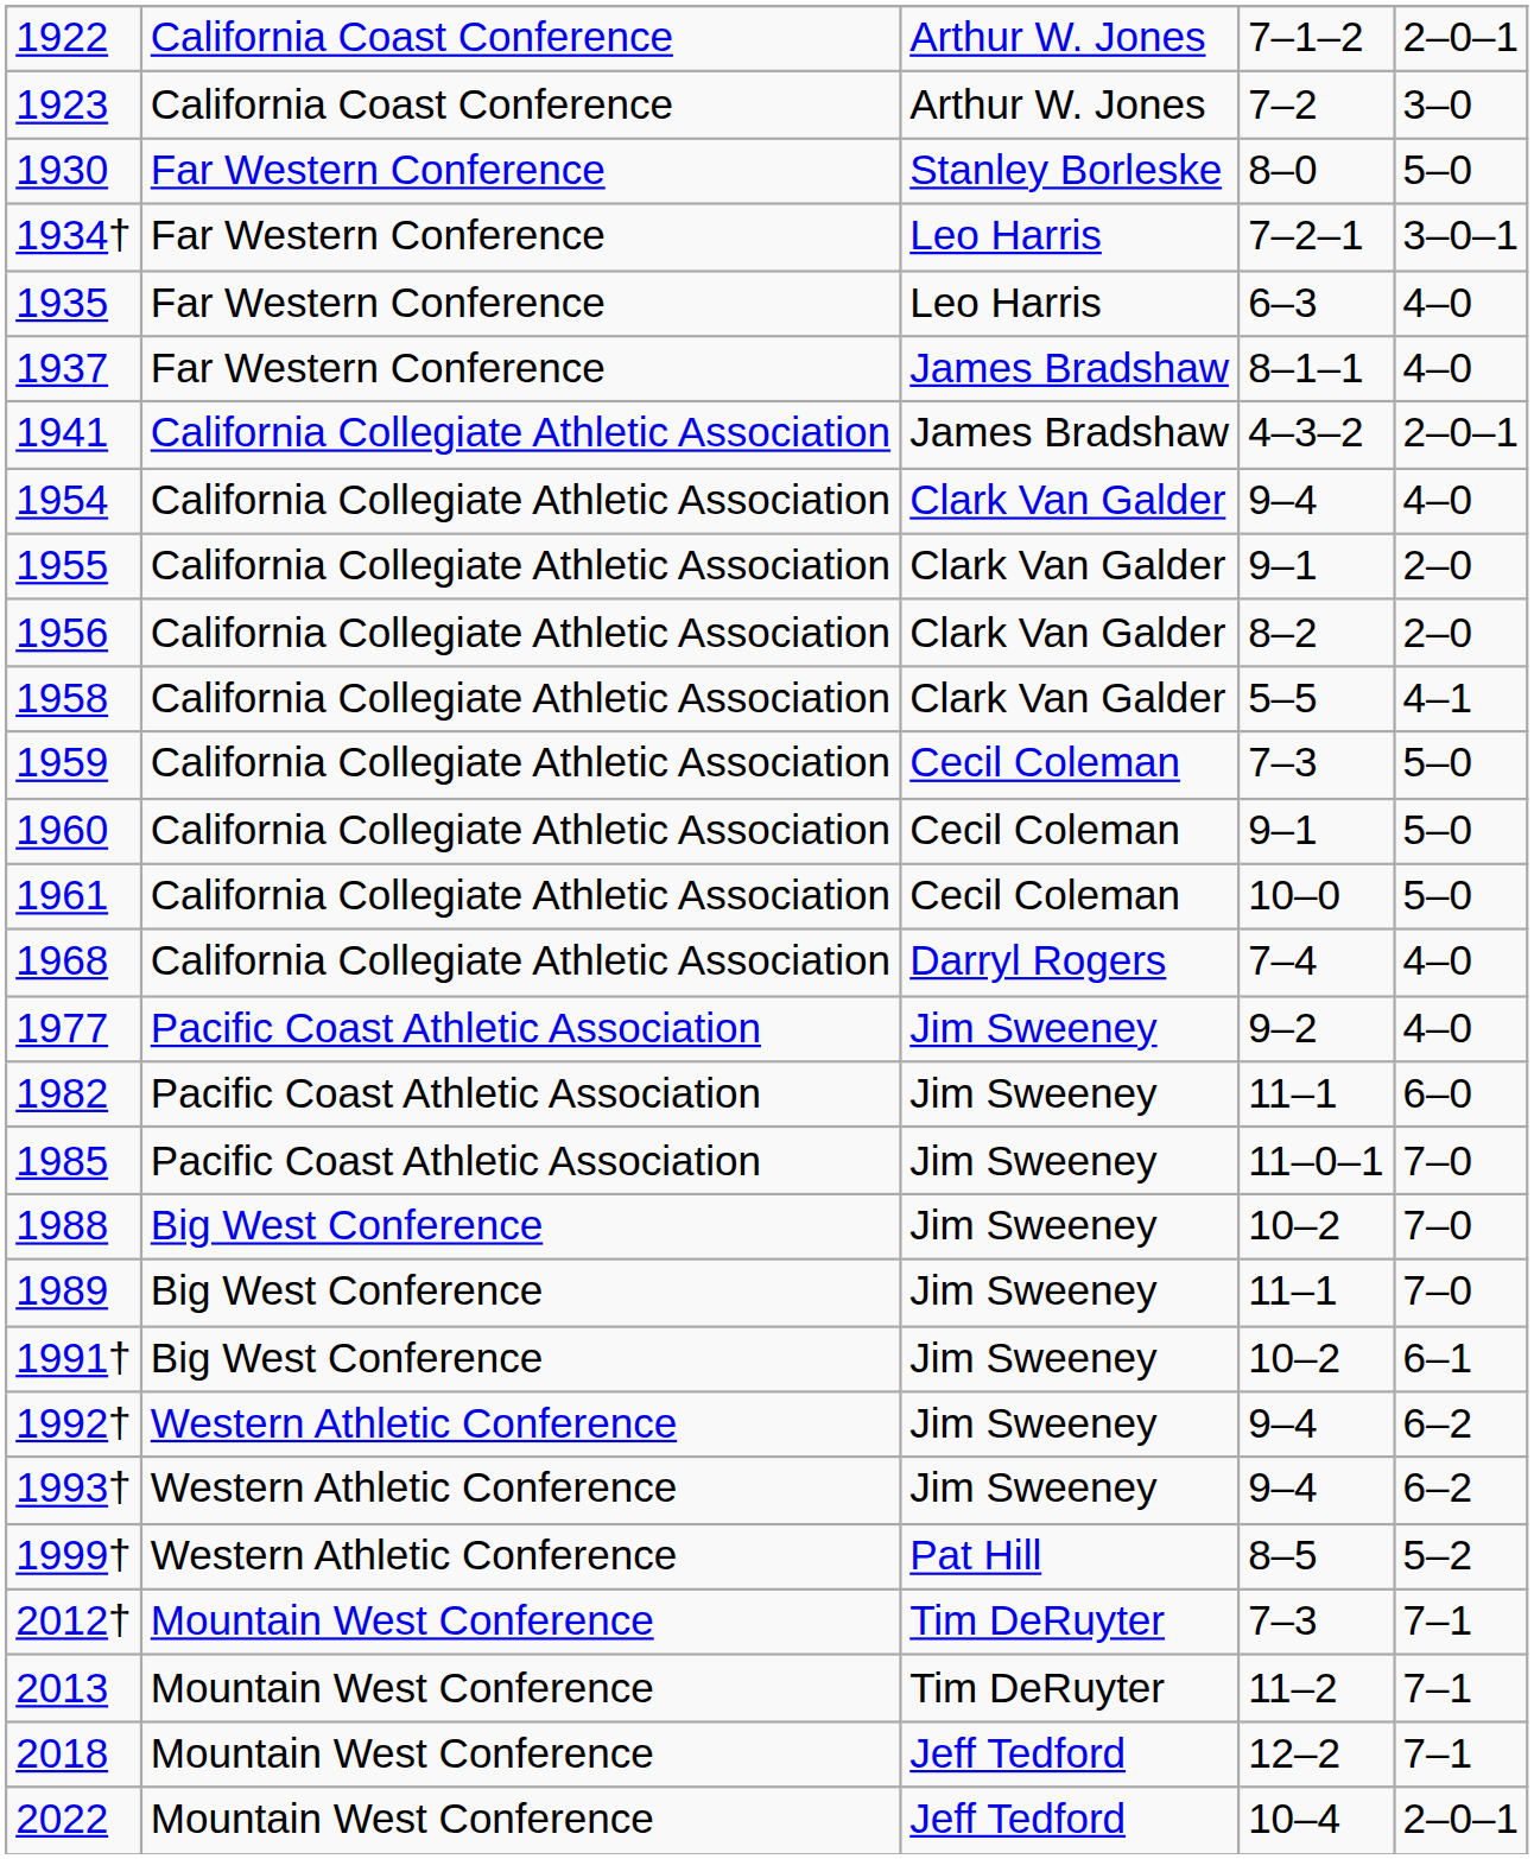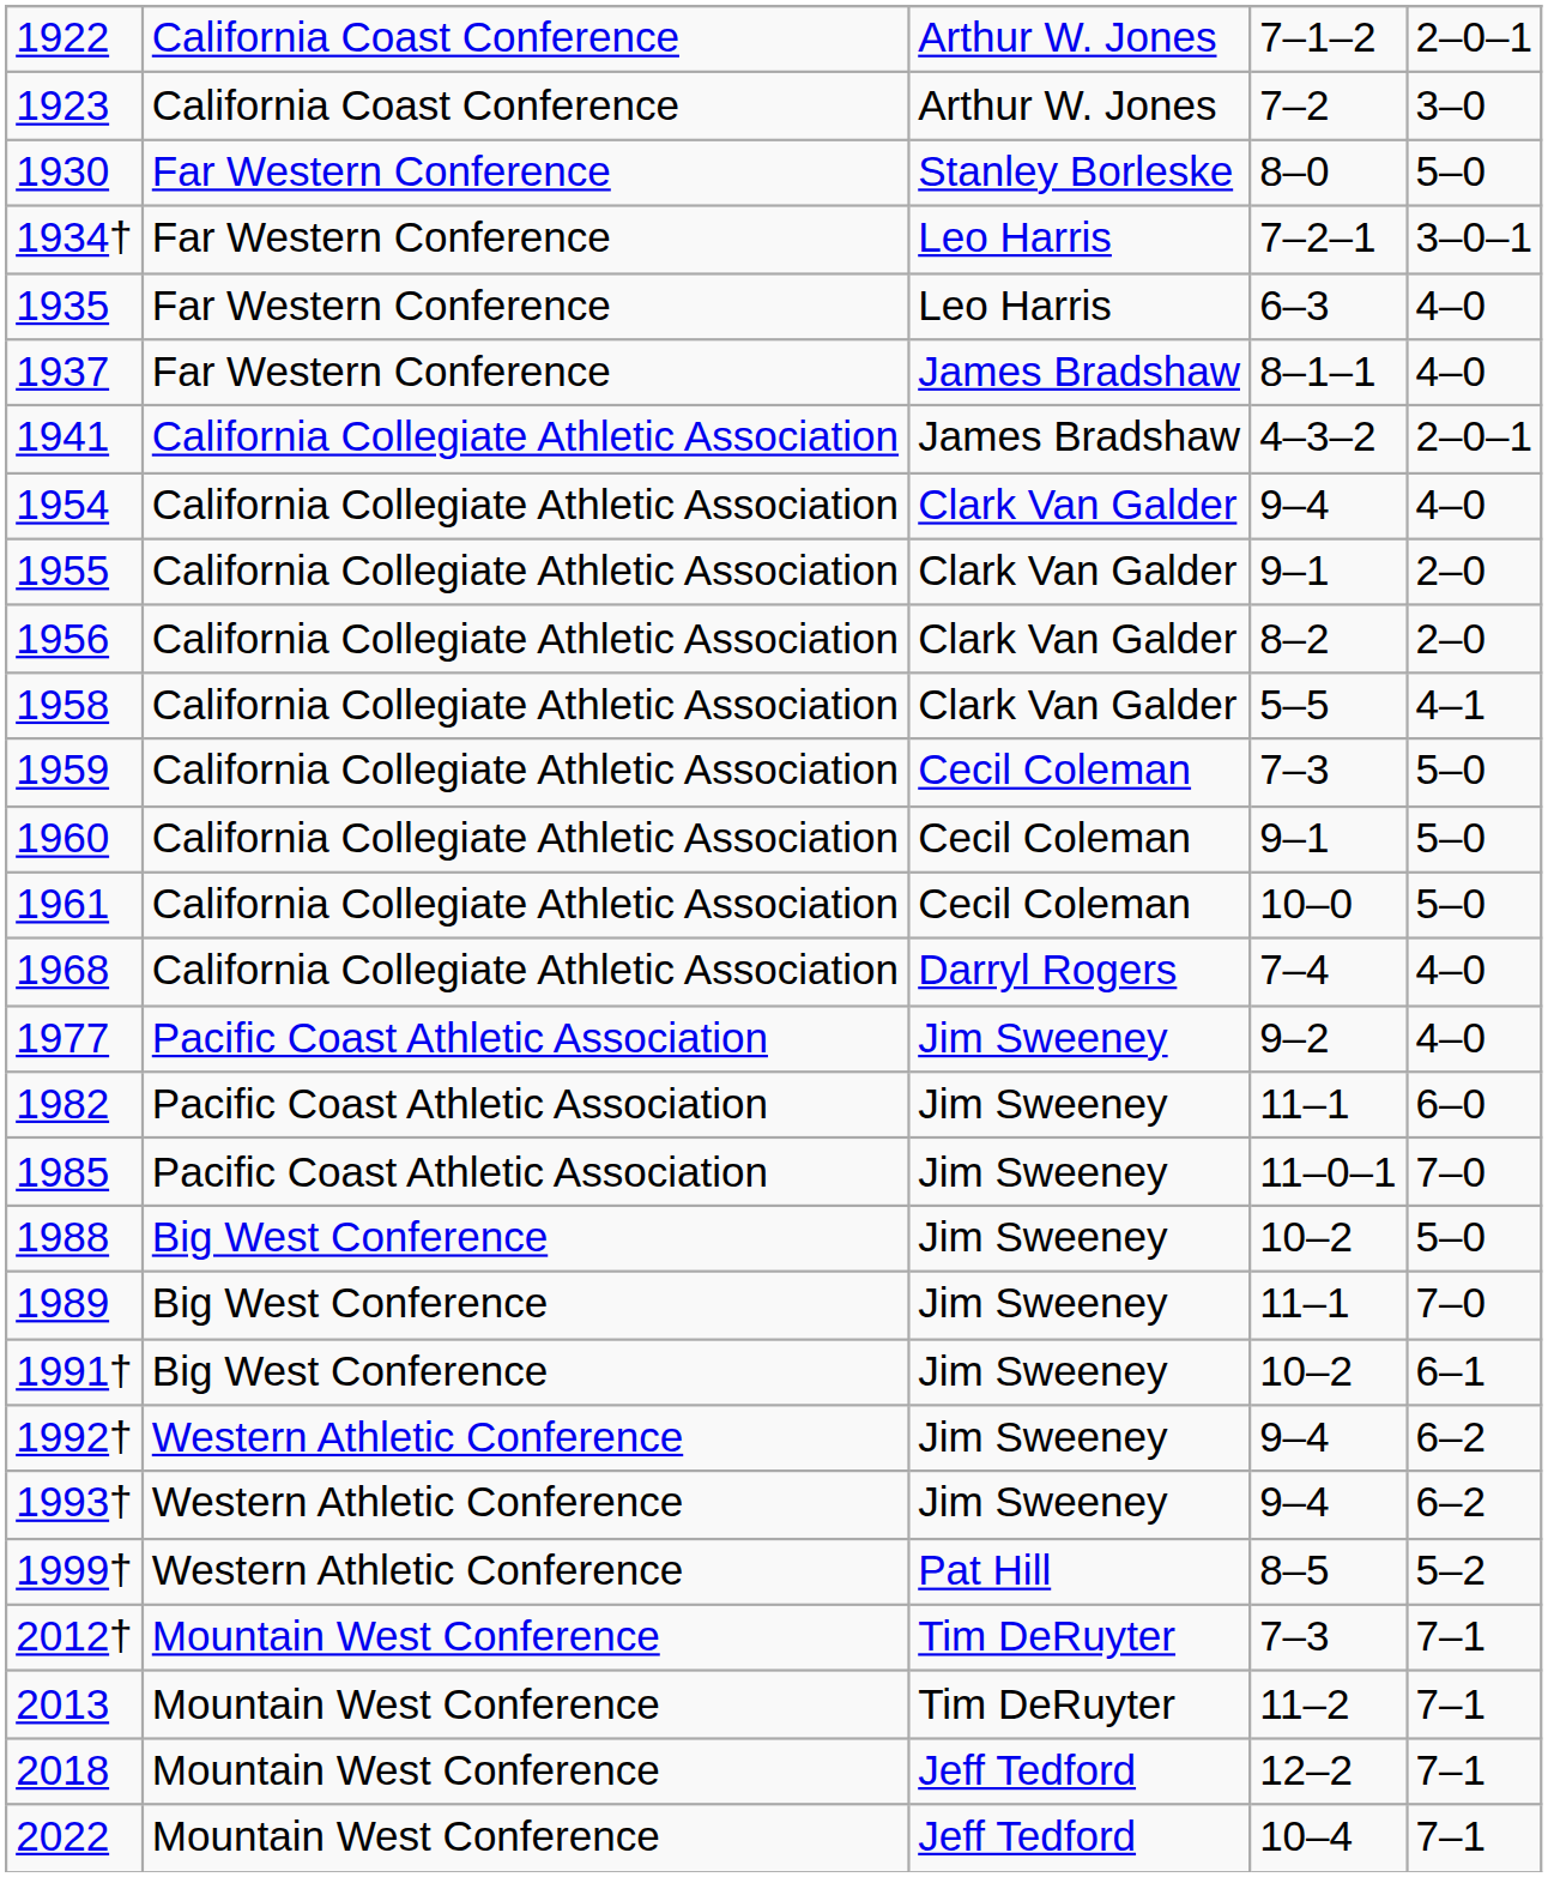 <table class="wikitable">
 <tr>
 </tr>
 <tr>
 <td><a href='#'>1922</a></td>
 <td><a href='#'>California Coast Conference</a></td>
 <td><a href='#'>Arthur W. Jones</a></td>
 <td>7–1–2</td>
 <td>2–0–1</td>
 </tr>
 <tr>
 <td><a href='#'>1923</a></td>
 <td>California Coast Conference</td>
 <td>Arthur W. Jones</td>
 <td>7–2</td>
 <td>3–0</td>
 </tr>
 <tr>
 <td><a href='#'>1930</a></td>
 <td><a href='#'>Far Western Conference</a></td>
 <td><a href='#'>Stanley Borleske</a></td>
 <td>8–0</td>
 <td>5–0</td>
 </tr>
 <tr>
 <td><a href='#'>1934</a>†</td>
 <td>Far Western Conference</td>
 <td><a href='#'>Leo Harris</a></td>
 <td>7–2–1</td>
 <td>3–0–1</td>
 </tr>
 <tr>
 <td><a href='#'>1935</a></td>
 <td>Far Western Conference</td>
 <td>Leo Harris</td>
 <td>6–3</td>
 <td>4–0</td>
 </tr>
 <tr>
 <td><a href='#'>1937</a></td>
 <td>Far Western Conference</td>
 <td><a href='#'>James Bradshaw</a></td>
 <td>8–1–1</td>
 <td>4–0</td>
 </tr>
 <tr>
 <td><a href='#'>1941</a></td>
 <td><a href='#'>California Collegiate Athletic Association</a></td>
 <td>James Bradshaw</td>
 <td>4–3–2</td>
 <td>2–0–1</td>
 </tr>
 <tr>
 <td><a href='#'>1954</a></td>
 <td>California Collegiate Athletic Association</td>
 <td><a href='#'>Clark Van Galder</a></td>
 <td>9–4</td>
 <td>4–0</td>
 </tr>
 <tr>
 <td><a href='#'>1955</a></td>
 <td>California Collegiate Athletic Association</td>
 <td>Clark Van Galder</td>
 <td>9–1</td>
 <td>2–0</td>
 </tr>
 <tr>
 <td><a href='#'>1956</a></td>
 <td>California Collegiate Athletic Association</td>
 <td>Clark Van Galder</td>
 <td>8–2</td>
 <td>2–0</td>
 </tr>
 <tr>
 <td><a href='#'>1958</a></td>
 <td>California Collegiate Athletic Association</td>
 <td>Clark Van Galder</td>
 <td>5–5</td>
 <td>4–1</td>
 </tr>
 <tr>
 <td><a href='#'>1959</a></td>
 <td>California Collegiate Athletic Association</td>
 <td><a href='#'>Cecil Coleman</a></td>
 <td>7–3</td>
 <td>5–0</td>
 </tr>
 <tr>
 <td><a href='#'>1960</a></td>
 <td>California Collegiate Athletic Association</td>
 <td>Cecil Coleman</td>
 <td>9–1</td>
 <td>5–0</td>
 </tr>
 <tr>
 <td><a href='#'>1961</a></td>
 <td>California Collegiate Athletic Association</td>
 <td>Cecil Coleman</td>
 <td>10–0</td>
 <td>5–0</td>
 </tr>
 <tr>
 <td><a href='#'>1968</a></td>
 <td>California Collegiate Athletic Association</td>
 <td><a href='#'>Darryl Rogers</a></td>
 <td>7–4</td>
 <td>4–0</td>
 </tr>
 <tr>
 <td><a href='#'>1977</a></td>
 <td><a href='#'>Pacific Coast Athletic Association</a></td>
 <td><a href='#'>Jim Sweeney</a></td>
 <td>9–2</td>
 <td>4–0</td>
 </tr>
 <tr>
 <td><a href='#'>1982</a></td>
 <td>Pacific Coast Athletic Association</td>
 <td>Jim Sweeney</td>
 <td>11–1</td>
 <td>6–0</td>
 </tr>
 <tr>
 <td><a href='#'>1985</a></td>
 <td>Pacific Coast Athletic Association</td>
 <td>Jim Sweeney</td>
 <td>11–0–1</td>
 <td>7–0</td>
 </tr>
 <tr>
 <td><a href='#'>1988</a></td>
 <td><a href='#'>Big West Conference</a></td>
 <td>Jim Sweeney</td>
 <td>10–2</td>
-<td>7–0</td>
+<td>5–0</td>
 </tr>
 <tr>
 <td><a href='#'>1989</a></td>
 <td>Big West Conference</td>
 <td>Jim Sweeney</td>
 <td>11–1</td>
 <td>7–0</td>
 </tr>
 <tr>
 <td><a href='#'>1991</a>†</td>
 <td>Big West Conference</td>
 <td>Jim Sweeney</td>
 <td>10–2</td>
 <td>6–1</td>
 </tr>
 <tr>
 <td><a href='#'>1992</a>†</td>
 <td><a href='#'>Western Athletic Conference</a></td>
 <td>Jim Sweeney</td>
 <td>9–4</td>
 <td>6–2</td>
 </tr>
 <tr>
 <td><a href='#'>1993</a>†</td>
 <td>Western Athletic Conference</td>
 <td>Jim Sweeney</td>
 <td>9–4</td>
 <td>6–2</td>
 </tr>
 <tr>
 <td><a href='#'>1999</a>†</td>
 <td>Western Athletic Conference</td>
 <td><a href='#'>Pat Hill</a></td>
 <td>8–5</td>
 <td>5–2</td>
 </tr>
 <tr>
 <td><a href='#'>2012</a>†</td>
 <td><a href='#'>Mountain West Conference</a></td>
 <td><a href='#'>Tim DeRuyter</a></td>
 <td>7–3</td>
 <td>7–1</td>
 </tr>
 <tr>
 <td><a href='#'>2013</a></td>
 <td>Mountain West Conference</td>
 <td>Tim DeRuyter</td>
 <td>11–2</td>
 <td>7–1</td>
 </tr>
 <tr>
 <td><a href='#'>2018</a></td>
 <td>Mountain West Conference</td>
 <td><a href='#'>Jeff Tedford</a></td>
 <td>12–2</td>
 <td>7–1</td>
 </tr>
 <tr>
 <td><a href='#'>2022</a></td>
 <td>Mountain West Conference</td>
 <td><a href='#'>Jeff Tedford</a></td>
 <td>10–4</td>
-<td>2–0–1</td>
+<td>7–1</td>
 </tr>
 </table>
